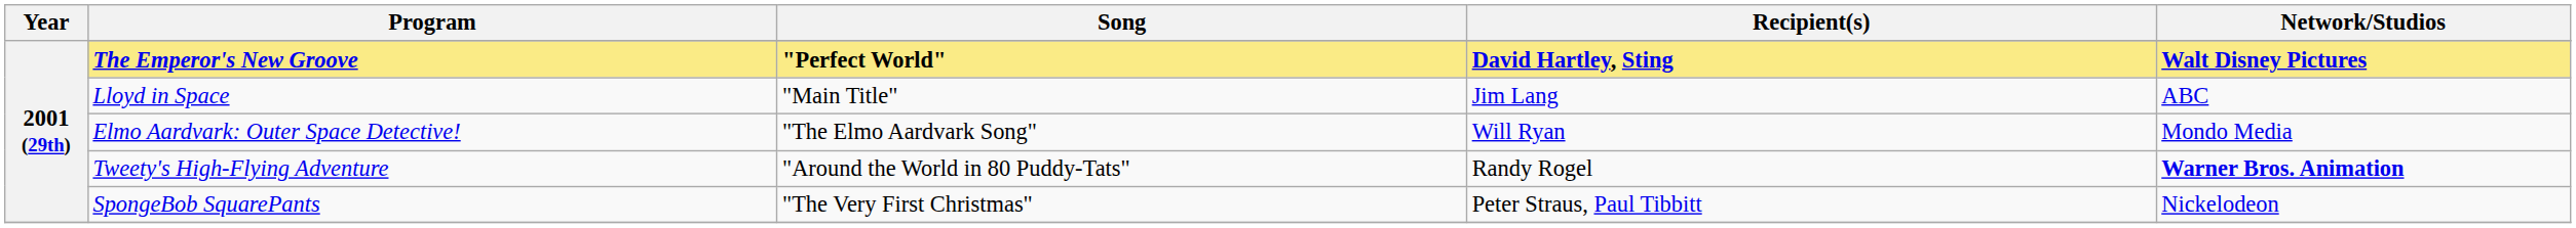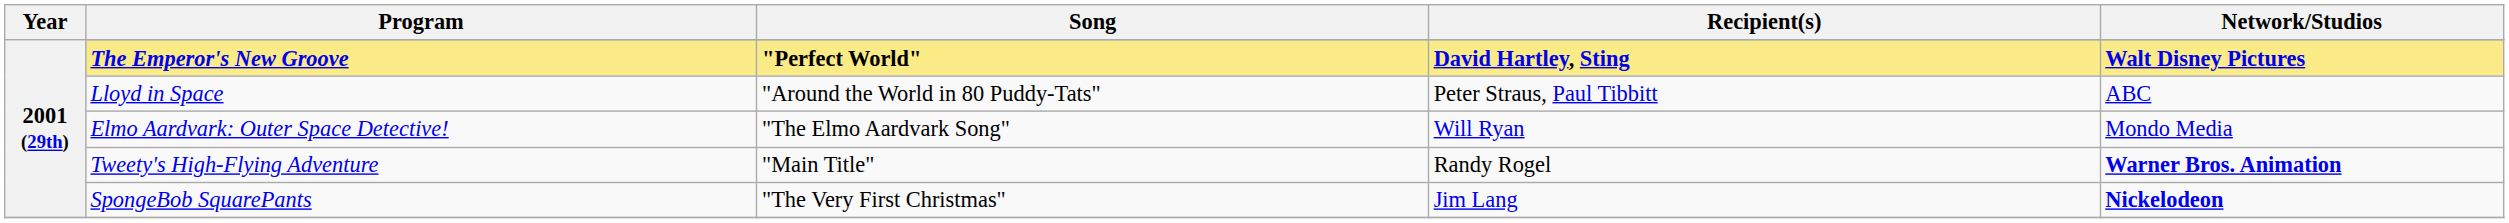 <table class="wikitable" style="width:90%;">
 <tr>
 <th style="width:3%;">Year</th>
 <th style="width:25%;">Program</th>
 <th style="width:25%;">Song</th>
 <th style="width:25%;">Recipient(s)</th>
 <th style="width:15%;">Network/Studios</th>
 </tr>
 <tr>
 <th rowspan="6" style="text-align:center;">2001 <br><small>(<a href='#'>29th</a>)</small><br></th>
 </tr>
 <tr style="background:#FAEB86;">
 <td><strong><em><a href='#'>The Emperor's New Groove</a></em></strong></td>
 <td><strong>"Perfect World"</strong></td>
 <td><strong><a href='#'>David Hartley</a>, <a href='#'>Sting</a></strong></td>
 <td><strong><a href='#'>Walt Disney Pictures</a></strong></td>
 </tr>
 <tr>
 <td><em><a href='#'>Lloyd in Space</a></em></td>
-<td>"Main Title"</td>
-<td><a href='#'>Jim Lang</a></td>
+<td>"Around the World in 80 Puddy-Tats"</td>
+<td>Peter Straus, <a href='#'>Paul Tibbitt</a></td>
 <td><a href='#'>ABC</a></td>
 </tr>
 <tr>
 <td><em><a href='#'>Elmo Aardvark: Outer Space Detective!</a></em></td>
 <td>"The Elmo Aardvark Song"</td>
 <td><a href='#'>Will Ryan</a></td>
 <td><a href='#'>Mondo Media</a></td>
 </tr>
 <tr>
 <td><em><a href='#'>Tweety's High-Flying Adventure</a></em></td>
-<td>"Around the World in 80 Puddy-Tats"</td>
+<td>"Main Title"</td>
 <td>Randy Rogel</td>
 <td><strong><a href='#'>Warner Bros. Animation</a></strong></td>
 </tr>
 <tr>
 <td><em><a href='#'>SpongeBob SquarePants</a></em></td>
 <td>"The Very First Christmas"</td>
-<td>Peter Straus, <a href='#'>Paul Tibbitt</a></td>
-<td><a href='#'>Nickelodeon</a></td>
+<td><a href='#'>Jim Lang</a></td>
+<td><strong><a href='#'>Nickelodeon</a></strong></td>
 </tr>
 <tr>
 </tr>
 </table>
